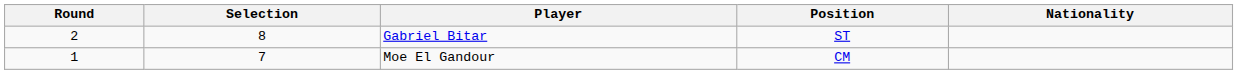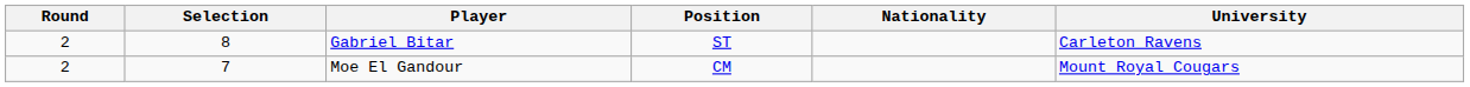 <table class="wikitable sortable" style="width:90%; font-size:95%;">
 <tr>
 <th>Round</th>
 <th>Selection</th>
 <th>Player</th>
 <th>Position</th>
 <th>Nationality</th>
+<th>University</th>
 </tr>
 <tr>
 <td align=center>2</td>
 <td align=center>8</td>
 <td><a href='#'>Gabriel Bitar</a></td>
 <td align=center><a href='#'>ST</a></td>
 <td></td>
+<td><a href='#'>Carleton Ravens</a></td>
 </tr>
 <tr>
-<td align=center>1</td>
+<td align=center>2</td>
 <td align=center>7</td>
 <td>Moe El Gandour</td>
 <td align=center><a href='#'>CM</a></td>
 <td></td>
+<td><a href='#'>Mount Royal Cougars</a></td>
 </tr>
 </table>
